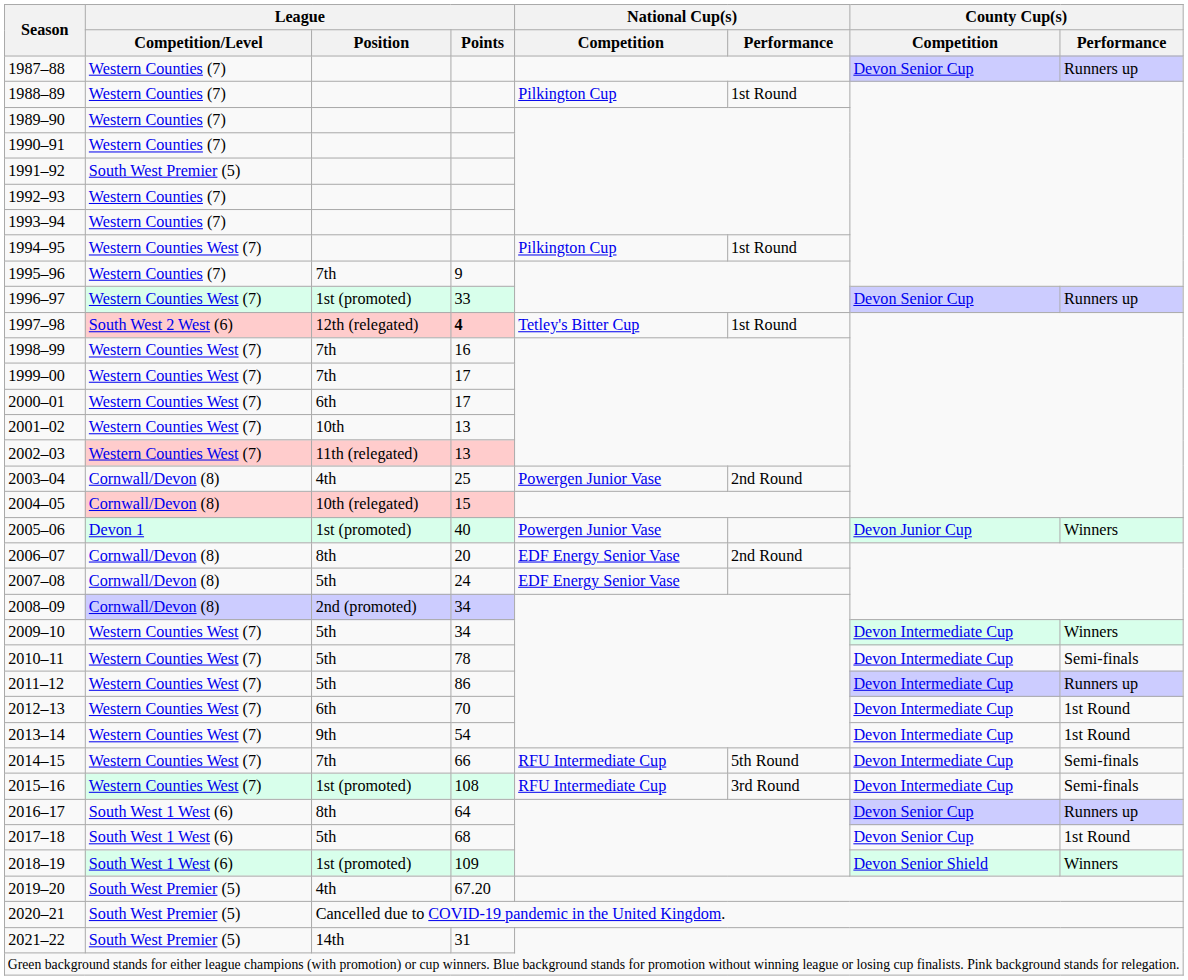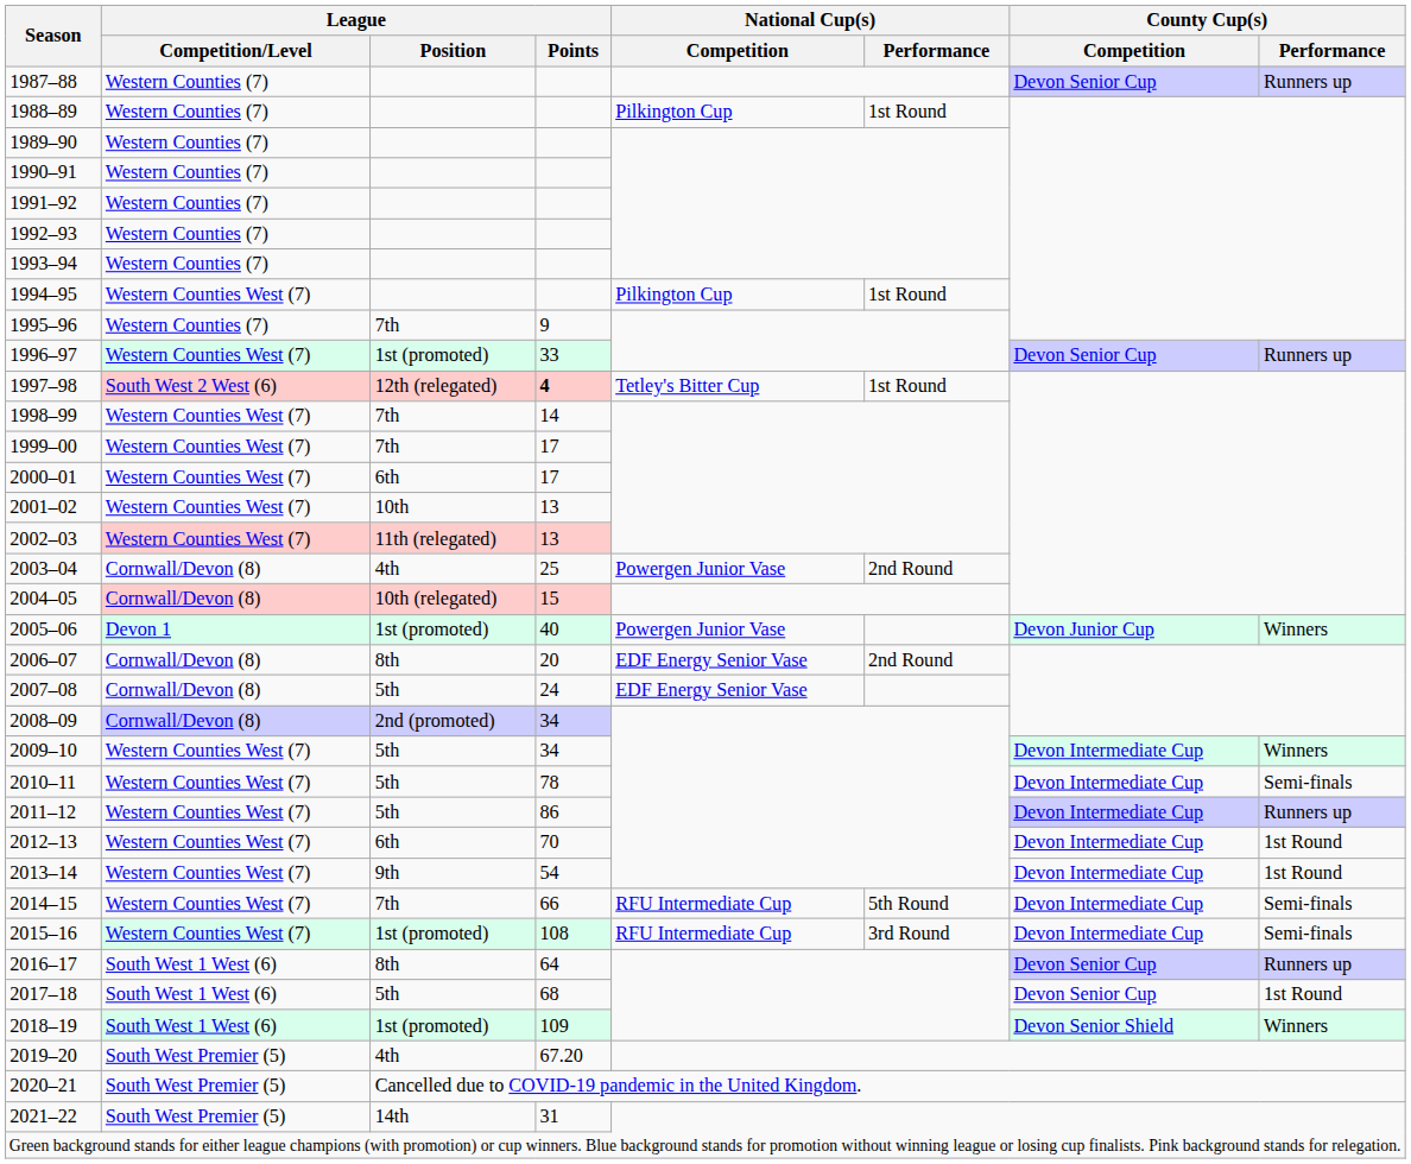 <table class="wikitable">
 <tr>
 <th rowspan="2">Season</th>
 <th colspan="3">League</th>
 <th colspan="2">National Cup(s)</th>
 <th colspan="2">County Cup(s)</th>
 </tr>
 <tr>
 <th>Competition/Level</th>
 <th>Position</th>
 <th>Points</th>
 <th>Competition</th>
 <th>Performance</th>
 <th>Competition</th>
 <th>Performance</th>
 </tr>
 <tr>
 <td>1987–88</td>
 <td><a href='#'>Western Counties</a> (7)</td>
 <td></td>
 <td></td>
 <td rowspan=1 colspan=2></td>
 <td style="background:#ccccff;"><a href='#'>Devon Senior Cup</a></td>
 <td style="background:#ccccff;">Runners up</td>
 </tr>
 <tr>
 <td>1988–89</td>
 <td><a href='#'>Western Counties</a> (7)</td>
 <td></td>
 <td></td>
 <td><a href='#'>Pilkington Cup</a></td>
 <td>1st Round</td>
 </tr>
 <tr>
 <td>1989–90</td>
 <td><a href='#'>Western Counties</a> (7)</td>
 <td></td>
 <td></td>
 <td rowspan=5 colspan=2></td>
 </tr>
 <tr>
 <td>1990–91</td>
 <td><a href='#'>Western Counties</a> (7)</td>
 <td></td>
 <td></td>
 </tr>
 <tr>
 <td>1991–92</td>
-<td><a href='#'>South West Premier</a> (5)</td>
+<td><a href='#'>Western Counties</a> (7)</td>
 <td></td>
 <td></td>
 </tr>
 <tr>
 <td>1992–93</td>
 <td><a href='#'>Western Counties</a> (7)</td>
 <td></td>
 <td></td>
 </tr>
 <tr>
 <td>1993–94</td>
 <td><a href='#'>Western Counties</a> (7)</td>
 <td></td>
 <td></td>
 </tr>
 <tr>
 <td>1994–95</td>
 <td><a href='#'>Western Counties West</a> (7)</td>
 <td></td>
 <td></td>
 <td><a href='#'>Pilkington Cup</a></td>
 <td>1st Round</td>
 </tr>
 <tr>
 <td>1995–96</td>
 <td><a href='#'>Western Counties</a> (7)</td>
 <td>7th</td>
 <td>9</td>
 <td rowspan=2 colspan=2></td>
 </tr>
 <tr>
 <td>1996–97</td>
 <td style="background:#d8ffeb;"><a href='#'>Western Counties West</a> (7)</td>
 <td style="background:#d8ffeb;">1st (promoted)</td>
 <td style="background:#d8ffeb;">33</td>
 <td style="background:#ccccff;"><a href='#'>Devon Senior Cup</a></td>
 <td style="background:#ccccff;">Runners up</td>
 </tr>
 <tr>
 <td>1997–98</td>
 <td style="background:#ffcccc;"><a href='#'>South West 2 West</a> (6)</td>
 <td style="background:#ffcccc;">12th (relegated)</td>
 <td style="background:#ffcccc;"><strong>4</strong></td>
 <td><a href='#'>Tetley's Bitter Cup</a></td>
 <td>1st Round</td>
 </tr>
 <tr>
 <td>1998–99</td>
 <td><a href='#'>Western Counties West</a> (7)</td>
 <td>7th</td>
-<td>16</td>
+<td>14</td>
 <td rowspan=5 colspan=2></td>
 </tr>
 <tr>
 <td>1999–00</td>
 <td><a href='#'>Western Counties West</a> (7)</td>
 <td>7th</td>
 <td>17</td>
 </tr>
 <tr>
 <td>2000–01</td>
 <td><a href='#'>Western Counties West</a> (7)</td>
 <td>6th</td>
 <td>17</td>
 </tr>
 <tr>
 <td>2001–02</td>
 <td><a href='#'>Western Counties West</a> (7)</td>
 <td>10th</td>
 <td>13</td>
 </tr>
 <tr>
 <td>2002–03</td>
 <td style="background:#ffcccc;"><a href='#'>Western Counties West</a> (7)</td>
 <td style="background:#ffcccc;">11th (relegated)</td>
 <td style="background:#ffcccc;">13</td>
 </tr>
 <tr>
 <td>2003–04</td>
 <td><a href='#'>Cornwall/Devon</a> (8)</td>
 <td>4th</td>
 <td>25</td>
 <td><a href='#'>Powergen Junior Vase</a></td>
 <td>2nd Round</td>
 </tr>
 <tr>
 <td>2004–05</td>
 <td style="background:#ffcccc;"><a href='#'>Cornwall/Devon</a> (8)</td>
 <td style="background:#ffcccc;">10th (relegated)</td>
 <td style="background:#ffcccc;">15</td>
 <td rowspan=1 colspan=2></td>
 </tr>
 <tr>
 <td>2005–06</td>
 <td style="background:#d8ffeb;"><a href='#'>Devon 1</a></td>
 <td style="background:#d8ffeb;">1st (promoted)</td>
 <td style="background:#d8ffeb;">40</td>
 <td><a href='#'>Powergen Junior Vase</a></td>
 <td></td>
 <td style="background:#d8ffeb;"><a href='#'>Devon Junior Cup</a></td>
 <td style="background:#d8ffeb;">Winners</td>
 </tr>
 <tr>
 <td>2006–07</td>
 <td><a href='#'>Cornwall/Devon</a> (8)</td>
 <td>8th</td>
 <td>20</td>
 <td><a href='#'>EDF Energy Senior Vase</a></td>
 <td>2nd Round</td>
 </tr>
 <tr>
 <td>2007–08</td>
 <td><a href='#'>Cornwall/Devon</a> (8)</td>
 <td>5th</td>
 <td>24</td>
 <td><a href='#'>EDF Energy Senior Vase</a></td>
 <td></td>
 </tr>
 <tr>
 <td>2008–09</td>
 <td style="background:#ccccff;"><a href='#'>Cornwall/Devon</a> (8)</td>
 <td style="background:#ccccff;">2nd (promoted)</td>
 <td style="background:#ccccff;">34</td>
 <td rowspan=6 colspan=2></td>
 </tr>
 <tr>
 <td>2009–10</td>
 <td><a href='#'>Western Counties West</a> (7)</td>
 <td>5th</td>
 <td>34</td>
 <td style="background:#d8ffeb;"><a href='#'>Devon Intermediate Cup</a></td>
 <td style="background:#d8ffeb;">Winners</td>
 </tr>
 <tr>
 <td>2010–11</td>
 <td><a href='#'>Western Counties West</a> (7)</td>
 <td>5th</td>
 <td>78</td>
 <td><a href='#'>Devon Intermediate Cup</a></td>
 <td>Semi-finals</td>
 </tr>
 <tr>
 <td>2011–12</td>
 <td><a href='#'>Western Counties West</a> (7)</td>
 <td>5th</td>
 <td>86</td>
 <td style="background:#ccccff;"><a href='#'>Devon Intermediate Cup</a></td>
 <td style="background:#ccccff;">Runners up</td>
 </tr>
 <tr>
 <td>2012–13</td>
 <td><a href='#'>Western Counties West</a> (7)</td>
 <td>6th</td>
 <td>70</td>
 <td><a href='#'>Devon Intermediate Cup</a></td>
 <td>1st Round</td>
 </tr>
 <tr>
 <td>2013–14</td>
 <td><a href='#'>Western Counties West</a> (7)</td>
 <td>9th</td>
 <td>54</td>
 <td><a href='#'>Devon Intermediate Cup</a></td>
 <td>1st Round</td>
 </tr>
 <tr>
 <td>2014–15</td>
 <td><a href='#'>Western Counties West</a> (7)</td>
 <td>7th</td>
 <td>66</td>
 <td><a href='#'>RFU Intermediate Cup</a></td>
 <td>5th Round</td>
 <td><a href='#'>Devon Intermediate Cup</a></td>
 <td>Semi-finals</td>
 </tr>
 <tr>
 <td>2015–16</td>
 <td style="background:#d8ffeb;"><a href='#'>Western Counties West</a> (7)</td>
 <td style="background:#d8ffeb;">1st (promoted)</td>
 <td style="background:#d8ffeb;">108</td>
 <td><a href='#'>RFU Intermediate Cup</a></td>
 <td>3rd Round</td>
 <td><a href='#'>Devon Intermediate Cup</a></td>
 <td>Semi-finals</td>
 </tr>
 <tr>
 <td>2016–17</td>
 <td><a href='#'>South West 1 West</a> (6)</td>
 <td>8th</td>
 <td>64</td>
 <td rowspan=3 colspan=2></td>
 <td style="background:#ccccff;"><a href='#'>Devon Senior Cup</a></td>
 <td style="background:#ccccff;">Runners up</td>
 </tr>
 <tr>
 <td>2017–18</td>
 <td><a href='#'>South West 1 West</a> (6)</td>
 <td>5th</td>
 <td>68</td>
 <td><a href='#'>Devon Senior Cup</a></td>
 <td>1st Round</td>
 </tr>
 <tr>
 <td>2018–19</td>
 <td style="background:#d8ffeb;"><a href='#'>South West 1 West</a> (6)</td>
 <td style="background:#d8ffeb;">1st (promoted)</td>
 <td style="background:#d8ffeb;">109</td>
 <td style="background:#d8ffeb;"><a href='#'>Devon Senior Shield</a></td>
 <td style="background:#d8ffeb;">Winners</td>
 </tr>
 <tr>
 <td>2019–20</td>
 <td><a href='#'>South West Premier</a> (5)</td>
 <td>4th</td>
 <td>67.20</td>
 </tr>
 <tr>
 <td>2020–21</td>
 <td><a href='#'>South West Premier</a> (5)</td>
 <td colspan=6>Cancelled due to <a href='#'>COVID-19 pandemic in the United Kingdom</a>.</td>
 </tr>
 <tr>
 <td>2021–22</td>
 <td><a href='#'>South West Premier</a> (5)</td>
 <td>14th</td>
 <td>31</td>
 </tr>
 <tr>
 <td colspan="15" style="border:0px;font-size:85%;"><span>Green background</span> stands for either league champions (with promotion) or cup winners. <span>Blue background</span> stands for promotion without winning league or losing cup finalists. <span>Pink background</span> stands for relegation.<br></td>
 </tr>
 </table>
